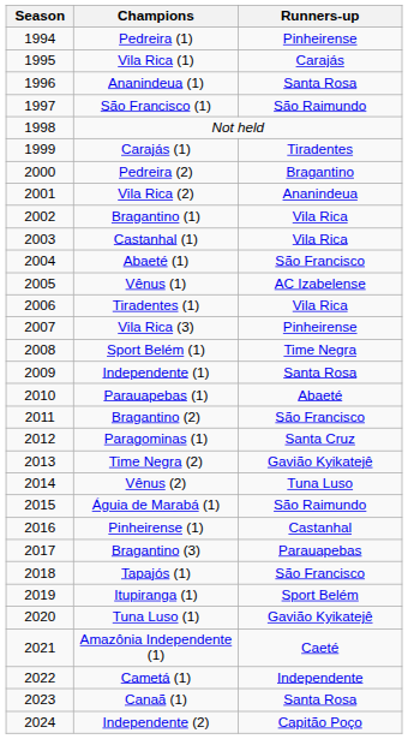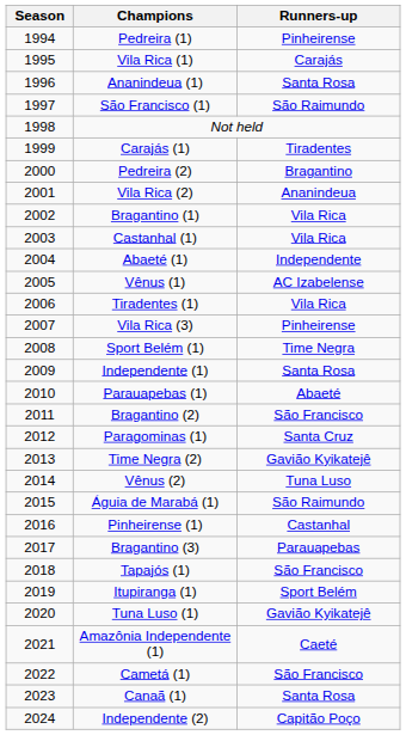 <table class="wikitable" style="text-align:center; margin-left:1em;">
 <tr>
 <th style="width:70px">Season</th>
 <th style="width:180px">Champions</th>
 <th style="width:180px">Runners-up</th>
 </tr>
 <tr>
 <td>1994</td>
 <td><a href='#'>Pedreira</a> (1)</td>
 <td><a href='#'>Pinheirense</a></td>
 </tr>
 <tr>
 <td>1995</td>
 <td><a href='#'>Vila Rica</a> (1)</td>
 <td><a href='#'>Carajás</a></td>
 </tr>
 <tr>
 <td>1996</td>
 <td><a href='#'>Ananindeua</a> (1)</td>
 <td><a href='#'>Santa Rosa</a></td>
 </tr>
 <tr>
 <td>1997</td>
 <td><a href='#'>São Francisco</a> (1)</td>
 <td><a href='#'>São Raimundo</a></td>
 </tr>
 <tr>
 <td>1998</td>
 <td colspan=2><em>Not held</em></td>
 </tr>
 <tr>
 <td>1999</td>
 <td><a href='#'>Carajás</a> (1)</td>
 <td><a href='#'>Tiradentes</a></td>
 </tr>
 <tr>
 <td>2000</td>
 <td><a href='#'>Pedreira</a> (2)</td>
 <td><a href='#'>Bragantino</a></td>
 </tr>
 <tr>
 <td>2001</td>
 <td><a href='#'>Vila Rica</a> (2)</td>
 <td><a href='#'>Ananindeua</a></td>
 </tr>
 <tr>
 <td>2002</td>
 <td><a href='#'>Bragantino</a> (1)</td>
 <td><a href='#'>Vila Rica</a></td>
 </tr>
 <tr>
 <td>2003</td>
 <td><a href='#'>Castanhal</a> (1)</td>
 <td><a href='#'>Vila Rica</a></td>
 </tr>
 <tr>
 <td>2004</td>
 <td><a href='#'>Abaeté</a> (1)</td>
-<td><a href='#'>São Francisco</a></td>
+<td><a href='#'>Independente</a></td>
 </tr>
 <tr>
 <td>2005</td>
 <td><a href='#'>Vênus</a> (1)</td>
 <td><a href='#'>AC Izabelense</a></td>
 </tr>
 <tr>
 <td>2006</td>
 <td><a href='#'>Tiradentes</a> (1)</td>
 <td><a href='#'>Vila Rica</a></td>
 </tr>
 <tr>
 <td>2007</td>
 <td><a href='#'>Vila Rica</a> (3)</td>
 <td><a href='#'>Pinheirense</a></td>
 </tr>
 <tr>
 <td>2008</td>
 <td><a href='#'>Sport Belém</a> (1)</td>
 <td><a href='#'>Time Negra</a></td>
 </tr>
 <tr>
 <td>2009</td>
 <td><a href='#'>Independente</a> (1)</td>
 <td><a href='#'>Santa Rosa</a></td>
 </tr>
 <tr>
 <td>2010</td>
 <td><a href='#'>Parauapebas</a> (1)</td>
 <td><a href='#'>Abaeté</a></td>
 </tr>
 <tr>
 <td>2011</td>
 <td><a href='#'>Bragantino</a> (2)</td>
 <td><a href='#'>São Francisco</a></td>
 </tr>
 <tr>
 <td>2012</td>
 <td><a href='#'>Paragominas</a> (1)</td>
 <td><a href='#'>Santa Cruz</a></td>
 </tr>
 <tr>
 <td>2013</td>
 <td><a href='#'>Time Negra</a> (2)</td>
 <td><a href='#'>Gavião Kyikatejê</a></td>
 </tr>
 <tr>
 <td>2014</td>
 <td><a href='#'>Vênus</a> (2)</td>
 <td><a href='#'>Tuna Luso</a></td>
 </tr>
 <tr>
 <td>2015</td>
 <td><a href='#'>Águia de Marabá</a> (1)</td>
 <td><a href='#'>São Raimundo</a></td>
 </tr>
 <tr>
 <td>2016</td>
 <td><a href='#'>Pinheirense</a> (1)</td>
 <td><a href='#'>Castanhal</a></td>
 </tr>
 <tr>
 <td>2017</td>
 <td><a href='#'>Bragantino</a> (3)</td>
 <td><a href='#'>Parauapebas</a></td>
 </tr>
 <tr>
 <td>2018</td>
 <td><a href='#'>Tapajós</a> (1)</td>
 <td><a href='#'>São Francisco</a></td>
 </tr>
 <tr>
 <td>2019</td>
 <td><a href='#'>Itupiranga</a> (1)</td>
 <td><a href='#'>Sport Belém</a></td>
 </tr>
 <tr>
 <td>2020</td>
 <td><a href='#'>Tuna Luso</a> (1)</td>
 <td><a href='#'>Gavião Kyikatejê</a></td>
 </tr>
 <tr>
 <td>2021</td>
 <td><a href='#'>Amazônia Independente</a> (1)</td>
 <td><a href='#'>Caeté</a></td>
 </tr>
 <tr>
 <td>2022</td>
 <td><a href='#'>Cametá</a> (1)</td>
-<td><a href='#'>Independente</a></td>
+<td><a href='#'>São Francisco</a></td>
 </tr>
 <tr>
 <td>2023</td>
 <td><a href='#'>Canaã</a> (1)</td>
 <td><a href='#'>Santa Rosa</a></td>
 </tr>
 <tr>
 <td>2024</td>
 <td><a href='#'>Independente</a> (2)</td>
 <td><a href='#'>Capitão Poço</a></td>
 </tr>
 </table>
